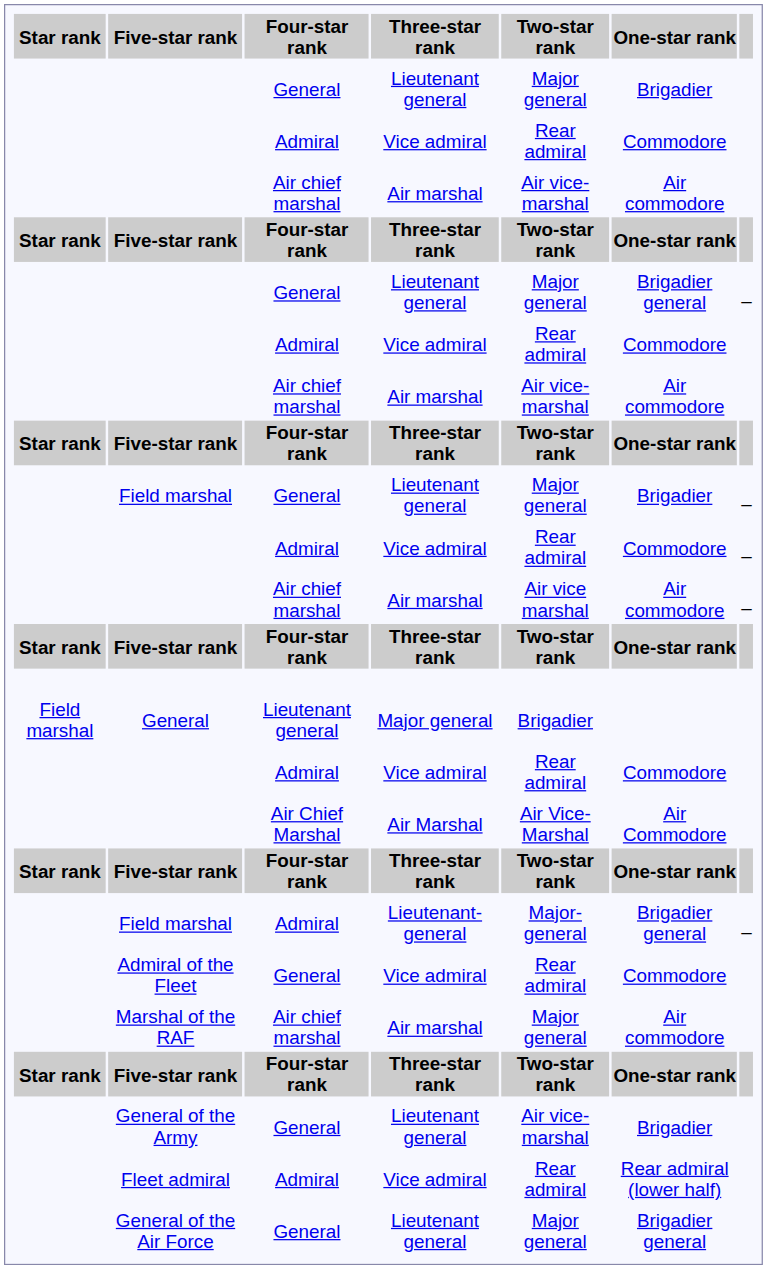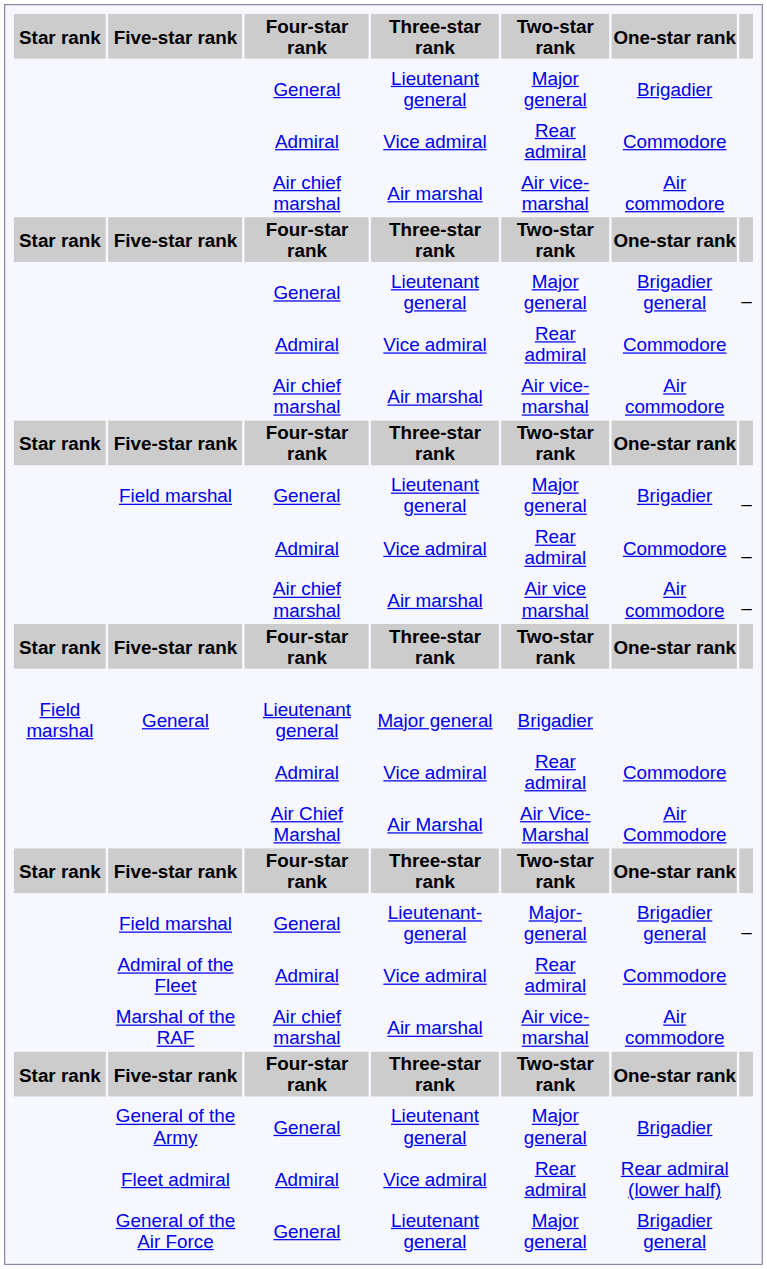 <table style="border:1px solid #8888aa; background-color:#f7f8ff; padding:5px; font-size:95%; margin: 0px 12px 12px 0px;">
 <tr style="background-color:#CCCCCC; text-align:center;">
 <th>Star rank</th>
 <th>Five-star rank</th>
 <th>Four-star rank</th>
 <th>Three-star rank</th>
 <th>Two-star rank</th>
 <th>One-star rank</th>
 <th></th>
 </tr>
 <tr style="text-align:center;">
 <td rowspan=2><strong></strong></td>
 <td rowspan=2></td>
 <td></td>
 <td></td>
 <td></td>
 <td></td>
 <td rowspan=2><br></td>
 </tr>
 <tr style="text-align:center;">
 <td><a href='#'>General</a></td>
 <td><a href='#'>Lieutenant general</a></td>
 <td><a href='#'>Major general</a></td>
 <td><a href='#'>Brigadier</a></td>
 </tr>
 <tr style="text-align:center;">
 <td rowspan=2><strong></strong></td>
 <td rowspan=2></td>
 <td></td>
 <td></td>
 <td></td>
 <td></td>
 <td rowspan=2><br></td>
 </tr>
 <tr style="text-align:center;">
 <td><a href='#'>Admiral</a></td>
 <td><a href='#'>Vice admiral</a></td>
 <td><a href='#'>Rear admiral</a></td>
 <td><a href='#'>Commodore</a></td>
 </tr>
 <tr style="text-align:center;">
 <td rowspan=2><strong></strong></td>
 <td rowspan=2></td>
 <td></td>
 <td></td>
 <td></td>
 <td></td>
 <td rowspan=2><br></td>
 </tr>
 <tr style="text-align:center;">
 <td><a href='#'>Air chief marshal</a></td>
 <td><a href='#'>Air marshal</a></td>
 <td><a href='#'>Air vice-marshal</a></td>
 <td><a href='#'>Air commodore</a></td>
 </tr>
 <tr style="background-color:#CCCCCC; text-align:center;">
 <th>Star rank</th>
 <th>Five-star rank</th>
 <th>Four-star rank</th>
 <th>Three-star rank</th>
 <th>Two-star rank</th>
 <th>One-star rank</th>
 <th></th>
 </tr>
 <tr style="text-align:center;">
 <td rowspan=2><strong></strong></td>
 <td rowspan=2></td>
 <td></td>
 <td></td>
 <td></td>
 <td></td>
 <td rowspan=2><br>–</td>
 </tr>
 <tr style="text-align:center;">
 <td><a href='#'>General</a><br></td>
 <td><a href='#'>Lieutenant general</a><br></td>
 <td><a href='#'>Major general</a><br></td>
 <td><a href='#'>Brigadier general</a><br></td>
 </tr>
 <tr style="text-align:center;">
 <td rowspan=2><strong></strong></td>
 <td rowspan=2></td>
 <td></td>
 <td></td>
 <td></td>
 <td></td>
 <td rowspan=2><br></td>
 </tr>
 <tr style="text-align:center;">
 <td><a href='#'>Admiral</a></td>
 <td><a href='#'>Vice admiral</a></td>
 <td><a href='#'>Rear admiral</a></td>
 <td><a href='#'>Commodore</a></td>
 </tr>
 <tr style="text-align:center;">
 <td rowspan=2><strong></strong></td>
 <td rowspan=2></td>
 <td></td>
 <td></td>
 <td></td>
 <td></td>
 <td rowspan=2><br></td>
 </tr>
 <tr style="text-align:center;">
 <td><a href='#'>Air chief marshal</a></td>
 <td><a href='#'>Air marshal</a></td>
 <td><a href='#'>Air vice-marshal</a></td>
 <td><a href='#'>Air commodore</a></td>
 </tr>
 <tr style="background-color:#CCCCCC; text-align:center;">
 <th>Star rank</th>
 <th>Five-star rank</th>
 <th>Four-star rank</th>
 <th>Three-star rank</th>
 <th>Two-star rank</th>
 <th>One-star rank</th>
 <th></th>
 </tr>
 <tr style="text-align:center;">
 <th rowspan=2></th>
 <td></td>
 <td></td>
 <td></td>
 <td></td>
 <td></td>
 <td rowspan=2><br>–</td>
 </tr>
 <tr style="text-align:center;">
 <td><a href='#'>Field marshal</a><br></td>
 <td><a href='#'>General</a><br></td>
 <td><a href='#'>Lieutenant general</a><br></td>
 <td><a href='#'>Major general</a><br></td>
 <td><a href='#'>Brigadier</a><br></td>
 </tr>
 <tr style="text-align:center;">
 <td rowspan=2><strong></strong></td>
 <td rowspan=2></td>
 <td></td>
 <td></td>
 <td></td>
 <td></td>
 <td rowspan=2><br>–</td>
 </tr>
 <tr style="text-align:center;">
 <td><a href='#'>Admiral</a><br></td>
 <td><a href='#'>Vice admiral</a><br></td>
 <td><a href='#'>Rear admiral</a><br></td>
 <td><a href='#'>Commodore</a><br></td>
 </tr>
 <tr style="text-align:center;">
 <td rowspan=2><strong></strong></td>
 <td rowspan=2></td>
 <td></td>
 <td></td>
 <td></td>
 <td></td>
 <td rowspan=2><br>–</td>
 </tr>
 <tr style="text-align:center;">
 <td><a href='#'>Air chief marshal</a></td>
 <td><a href='#'>Air marshal</a></td>
 <td><a href='#'>Air vice marshal</a></td>
 <td><a href='#'>Air commodore</a></td>
 </tr>
 <tr style="background-color:#CCCCCC; text-align:center;">
 <th>Star rank</th>
 <th>Five-star rank</th>
 <th>Four-star rank</th>
 <th>Three-star rank</th>
 <th>Two-star rank</th>
 <th>One-star rank</th>
 <th></th>
 </tr>
 <tr style="text-align:center;">
 <td rowspan=2><strong></strong></td>
 <td></td>
 <td></td>
 <td></td>
 <td></td>
 <td></td>
 <td rowspan=2><br></td>
 </tr>
 <tr style="text-align:center;">
 </tr>
 <tr style="text-align:center;">
 <td><a href='#'>Field marshal</a></td>
 <td><a href='#'>General</a></td>
 <td><a href='#'>Lieutenant general</a></td>
 <td><a href='#'>Major general</a></td>
 <td><a href='#'>Brigadier</a></td>
 </tr>
 <tr style="text-align:center;">
 <td rowspan=2><strong></strong></td>
 <td rowspan=2></td>
 <td></td>
 <td></td>
 <td></td>
 <td></td>
 <td rowspan=2><br></td>
 </tr>
 <tr style="text-align:center;">
 <td><a href='#'>Admiral</a></td>
 <td><a href='#'>Vice admiral</a></td>
 <td><a href='#'>Rear admiral</a></td>
 <td><a href='#'>Commodore</a></td>
 </tr>
 <tr style="text-align:center;">
 <td rowspan=2><strong></strong></td>
 <td rowspan=2></td>
 <td></td>
 <td></td>
 <td></td>
 <td></td>
 <td rowspan=2><br></td>
 </tr>
 <tr style="text-align:center;">
 <td><a href='#'>Air Chief Marshal</a></td>
 <td><a href='#'>Air Marshal</a></td>
 <td><a href='#'>Air Vice-Marshal</a></td>
 <td><a href='#'>Air Commodore</a></td>
 </tr>
 <tr style="background-color:#CCCCCC; text-align:center;">
 <th>Star rank</th>
 <th>Five-star rank</th>
 <th>Four-star rank</th>
 <th>Three-star rank</th>
 <th>Two-star rank</th>
 <th>One-star rank</th>
 <th></th>
 </tr>
 <tr style="text-align:center;">
 <td rowspan=2><strong></strong></td>
 <td></td>
 <td></td>
 <td></td>
 <td></td>
 <td></td>
 <td rowspan=2><br>–</td>
 </tr>
 <tr style="text-align:center;">
 <td><a href='#'>Field marshal</a></td>
-<td><a href='#'>Admiral</a></td>
+<td><a href='#'>General</a></td>
 <td><a href='#'>Lieutenant-general</a></td>
 <td><a href='#'>Major-general</a></td>
 <td><a href='#'>Brigadier general</a></td>
 </tr>
 <tr style="text-align:center;">
 <td rowspan=2><strong></strong></td>
 <td></td>
 <td></td>
 <td></td>
 <td></td>
 <td></td>
 <td rowspan=2><br></td>
 </tr>
 <tr style="text-align:center;">
 <td><a href='#'>Admiral of the Fleet</a></td>
-<td><a href='#'>General</a></td>
+<td><a href='#'>Admiral</a></td>
 <td><a href='#'>Vice admiral</a></td>
 <td><a href='#'>Rear admiral</a></td>
 <td><a href='#'>Commodore</a></td>
 </tr>
 <tr style="text-align:center;">
 <td rowspan=2><strong></strong></td>
 <td></td>
 <td></td>
 <td></td>
 <td></td>
 <td></td>
 <td rowspan=2><br></td>
 </tr>
 <tr style="text-align:center;">
 <td><a href='#'>Marshal of the RAF</a></td>
 <td><a href='#'>Air chief marshal</a></td>
 <td><a href='#'>Air marshal</a></td>
-<td><a href='#'>Major general</a></td>
+<td><a href='#'>Air vice-marshal</a></td>
 <td><a href='#'>Air commodore</a></td>
 </tr>
 <tr style="background-color:#CCCCCC; text-align:center;">
 <th>Star rank</th>
 <th>Five-star rank</th>
 <th>Four-star rank</th>
 <th>Three-star rank</th>
 <th>Two-star rank</th>
 <th>One-star rank</th>
 <th></th>
 </tr>
 <tr style="text-align:center;">
 <th rowspan=2></th>
 <td></td>
 <td></td>
 <td></td>
 <td></td>
 <td></td>
 <td rowspan=2><br></td>
 </tr>
 <tr style="text-align:center;">
 <td><a href='#'>General of the Army</a></td>
 <td><a href='#'>General</a></td>
 <td><a href='#'>Lieutenant general</a></td>
-<td><a href='#'>Air vice-marshal</a></td>
+<td><a href='#'>Major general</a></td>
 <td><a href='#'>Brigadier</a></td>
 </tr>
 <tr style="text-align:center;">
 <th rowspan=2></th>
 <td></td>
 <td></td>
 <td></td>
 <td></td>
 <td></td>
 <td rowspan=2><br></td>
 </tr>
 <tr style="text-align:center;">
 <td><a href='#'>Fleet admiral</a></td>
 <td><a href='#'>Admiral</a></td>
 <td><a href='#'>Vice admiral</a></td>
 <td><a href='#'>Rear admiral</a></td>
 <td><a href='#'>Rear admiral<br>(lower half)</a></td>
 </tr>
 <tr style="text-align:center;">
 <td rowspan=2><strong></strong></td>
 <td></td>
 <td></td>
 <td></td>
 <td></td>
 <td></td>
 <td rowspan=2><br></td>
 </tr>
 <tr style="text-align:center;">
 <td><a href='#'>General of the Air Force</a></td>
 <td><a href='#'>General</a></td>
 <td><a href='#'>Lieutenant general</a></td>
 <td><a href='#'>Major general</a></td>
 <td><a href='#'>Brigadier general</a></td>
 </tr>
 <tr>
 </tr>
 </table>
